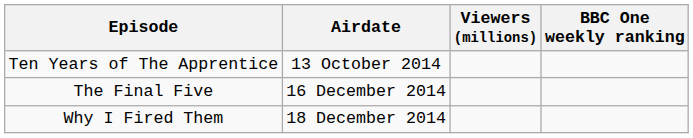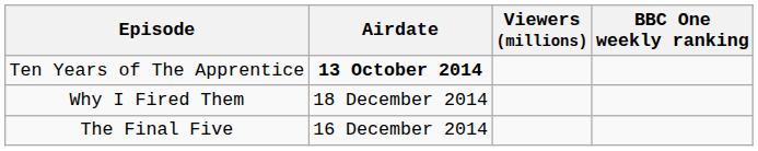 <table class="wikitable" style="text-align:center;">
 <tr>
 <th>Episode</th>
 <th>Airdate</th>
 <th>Viewers<br><small>(millions)</small></th>
 <th>BBC One<br>weekly ranking</th>
 </tr>
 <tr>
 <td>Ten Years of The Apprentice</td>
-<td>13 October 2014</td>
+<td><strong>13 October 2014</strong></td>
+<td></td>
+<td></td>
+</tr>
+<tr>
+<td>Why I Fired Them</td>
+<td>18 December 2014</td>
 <td></td>
 <td></td>
 </tr>
 <tr>
 <td>The Final Five</td>
 <td>16 December 2014</td>
 <td></td>
 <td></td>
 </tr>
-<tr>
-<td>Why I Fired Them</td>
-<td>18 December 2014</td>
-<td></td>
-<td></td>
-</tr>
 </table>
